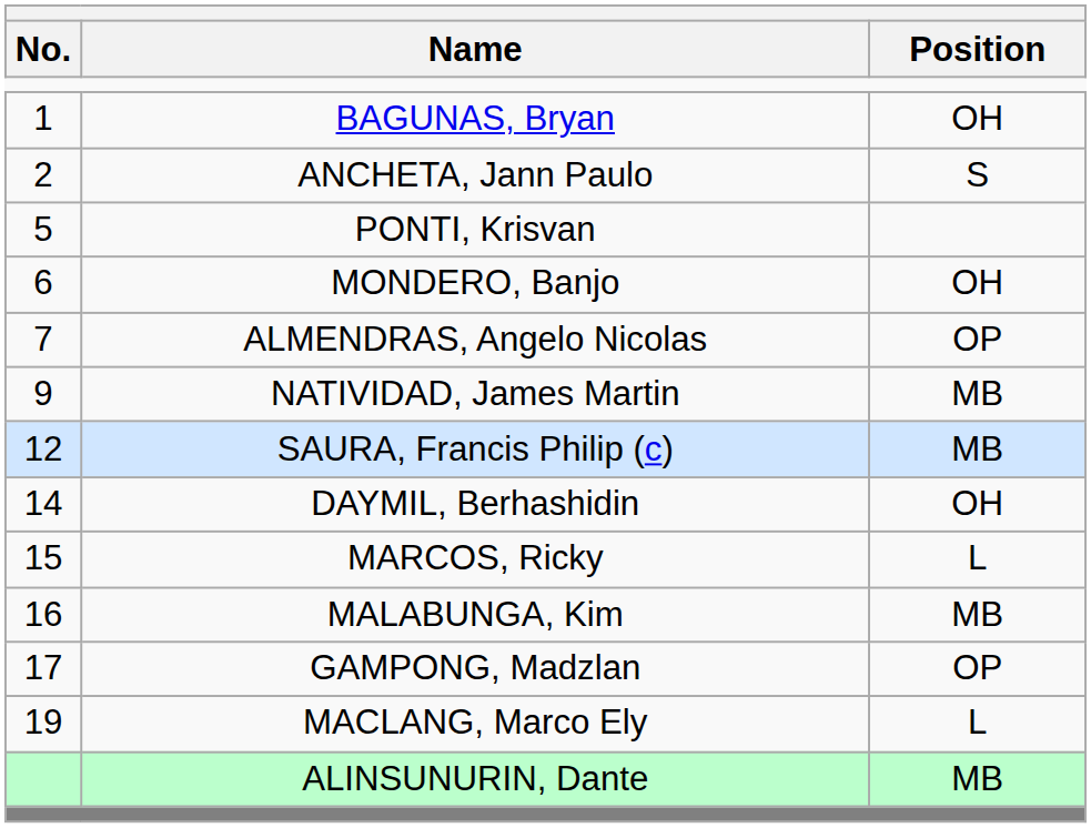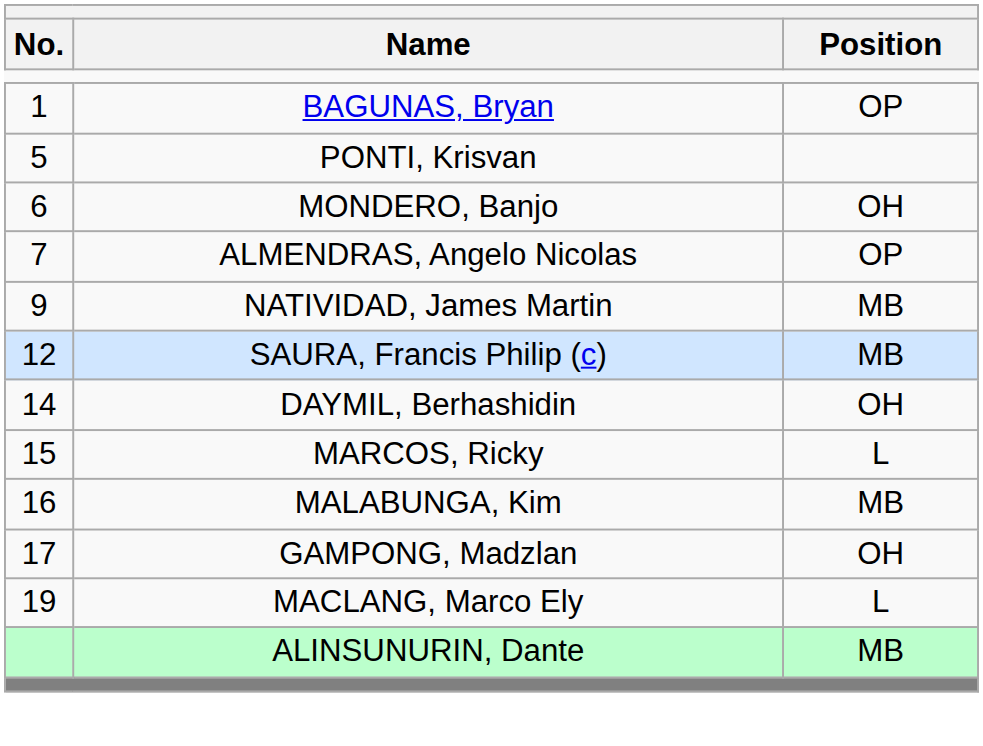 <table class='wikitable mw-collapsible mw-collapsed' style="text-align: center; width:500px; border: none">
 <tr>
 <th style='text-align: left;' colspan=3></th>
 </tr>
 <tr>
 <th style='width: 7%;'>No.</th>
 <th>Name</th>
 <th style='width: 20%;'>Position</th>
 </tr>
 <tr>
 <td style='border: none;'></td>
 </tr>
 <tr>
 <td>1</td>
 <td><a href='#'>BAGUNAS, Bryan</a></td>
-<td>OH</td>
-</tr>
-<tr>
-<td>2</td>
-<td>ANCHETA, Jann Paulo</td>
-<td>S</td>
+<td>OP</td>
 </tr>
 <tr>
 <td>5</td>
 <td>PONTI, Krisvan</td>
 <td></td>
 </tr>
 <tr>
 <td>6</td>
 <td>MONDERO, Banjo</td>
 <td>OH</td>
 </tr>
 <tr>
 <td>7</td>
 <td>ALMENDRAS, Angelo Nicolas</td>
 <td>OP</td>
 </tr>
 <tr>
 <td>9</td>
 <td>NATIVIDAD, James Martin</td>
 <td>MB</td>
 </tr>
 <tr style="background:#D0E6FF">
 <td>12</td>
 <td>SAURA, Francis Philip (<a href='#'>c</a>)</td>
 <td>MB</td>
 </tr>
 <tr>
 <td>14</td>
 <td>DAYMIL, Berhashidin</td>
 <td>OH</td>
 </tr>
 <tr>
 <td>15</td>
 <td>MARCOS, Ricky</td>
 <td>L</td>
 </tr>
 <tr>
 <td>16</td>
 <td>MALABUNGA, Kim</td>
 <td>MB</td>
 </tr>
 <tr>
 <td>17</td>
 <td>GAMPONG, Madzlan</td>
-<td>OP</td>
+<td>OH</td>
 </tr>
 <tr>
 <td>19</td>
 <td>MACLANG, Marco Ely</td>
 <td>L</td>
 </tr>
 <tr style="background:#BBFFCC">
 <td></td>
 <td>ALINSUNURIN, Dante</td>
 <td>MB</td>
 </tr>
 <tr>
 <th style='background: grey;' colspan=3></th>
 </tr>
 </table>
